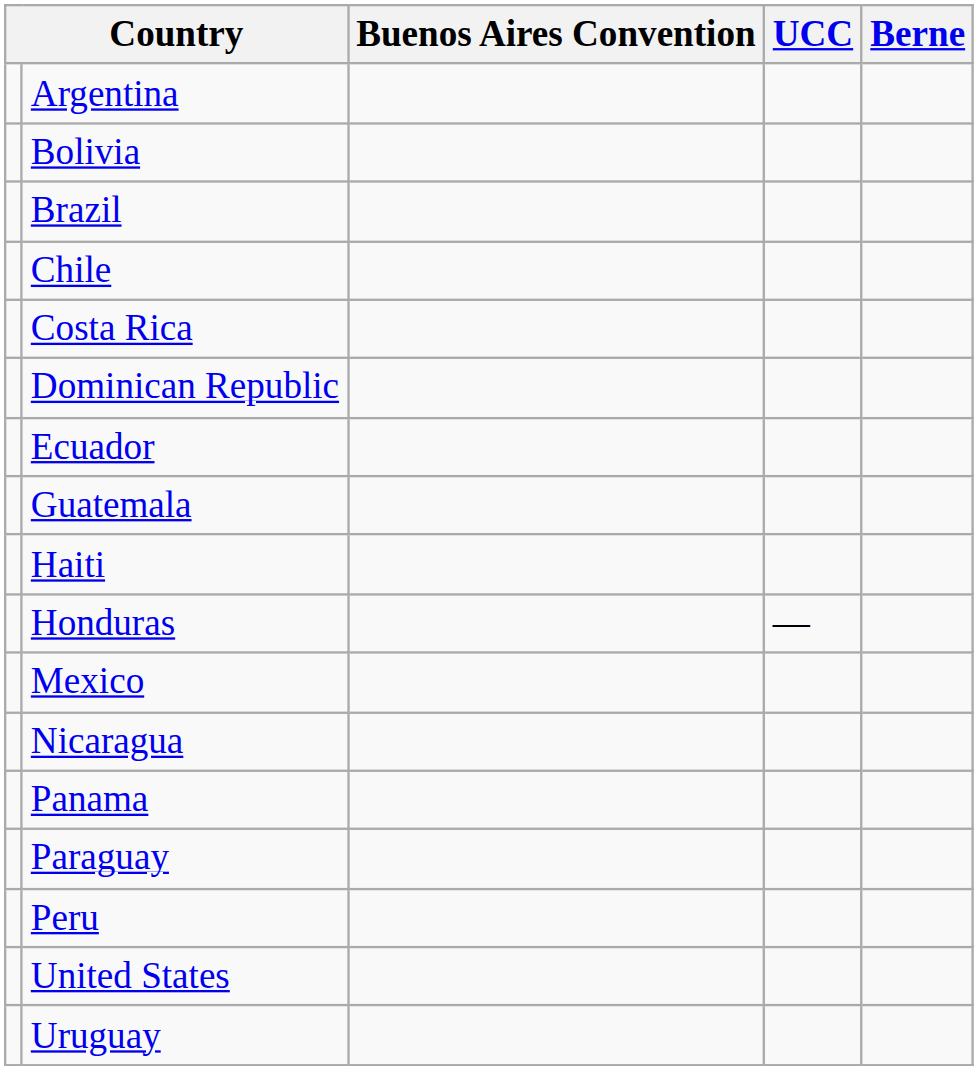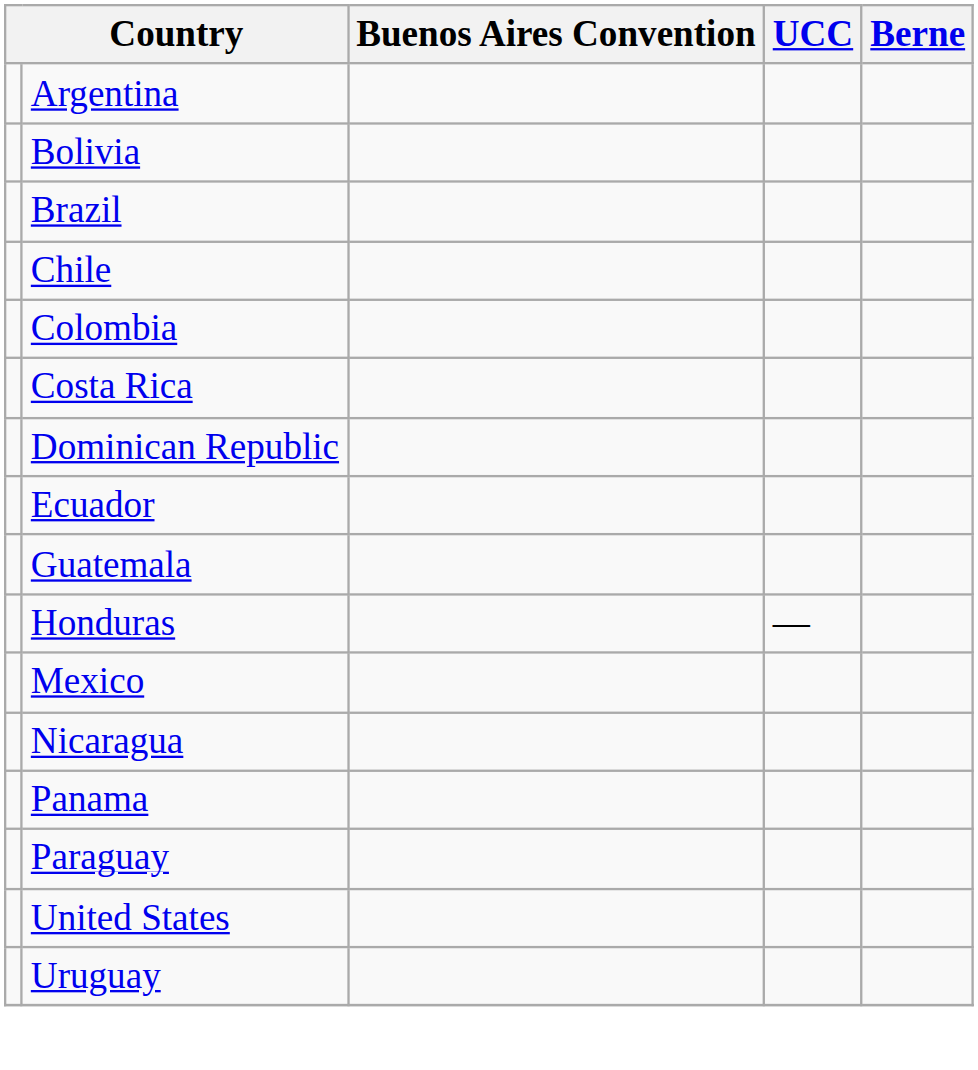 <table class="wikitable">
 <tr>
 <th colspan=2>Country</th>
 <th>Buenos Aires Convention</th>
 <th><a href='#'>UCC</a></th>
 <th><a href='#'>Berne</a></th>
 </tr>
 <tr>
 <td></td>
 <td><a href='#'>Argentina</a></td>
 <td></td>
 <td></td>
 <td></td>
 </tr>
 <tr>
 <td></td>
 <td><a href='#'>Bolivia</a></td>
 <td></td>
 <td></td>
 <td></td>
 </tr>
 <tr>
 <td></td>
 <td><a href='#'>Brazil</a></td>
 <td></td>
 <td></td>
 <td></td>
 </tr>
 <tr>
 <td></td>
 <td><a href='#'>Chile</a></td>
 <td></td>
 <td></td>
 <td></td>
 </tr>
 <tr>
 <td></td>
+<td><a href='#'>Colombia</a></td>
+<td></td>
+<td></td>
+<td></td>
+</tr>
+<tr>
+<td></td>
 <td><a href='#'>Costa Rica</a></td>
 <td></td>
 <td></td>
 <td></td>
 </tr>
 <tr>
 <td></td>
 <td><a href='#'>Dominican Republic</a></td>
 <td></td>
 <td></td>
 <td></td>
 </tr>
 <tr>
 <td></td>
 <td><a href='#'>Ecuador</a></td>
 <td></td>
 <td></td>
 <td></td>
 </tr>
 <tr>
 <td></td>
 <td><a href='#'>Guatemala</a></td>
-<td></td>
-<td></td>
-<td></td>
-</tr>
-<tr>
-<td></td>
-<td><a href='#'>Haiti</a></td>
 <td></td>
 <td></td>
 <td></td>
 </tr>
 <tr>
 <td></td>
 <td><a href='#'>Honduras</a></td>
 <td></td>
 <td>—</td>
 <td></td>
 </tr>
 <tr>
 <td></td>
 <td><a href='#'>Mexico</a></td>
 <td></td>
 <td></td>
 <td></td>
 </tr>
 <tr>
 <td></td>
 <td><a href='#'>Nicaragua</a></td>
 <td></td>
 <td></td>
 <td></td>
 </tr>
 <tr>
 <td></td>
 <td><a href='#'>Panama</a></td>
 <td></td>
 <td></td>
 <td></td>
 </tr>
 <tr>
 <td></td>
 <td><a href='#'>Paraguay</a></td>
 <td></td>
 <td></td>
 <td></td>
 </tr>
 <tr>
 <td></td>
-<td><a href='#'>Peru</a></td>
-<td></td>
-<td></td>
-<td></td>
-</tr>
-<tr>
-<td></td>
 <td><a href='#'>United States</a></td>
 <td></td>
 <td></td>
 <td></td>
 </tr>
 <tr>
 <td></td>
 <td><a href='#'>Uruguay</a></td>
 <td></td>
 <td></td>
 <td></td>
 </tr>
 <tr>
 </tr>
 </table>
